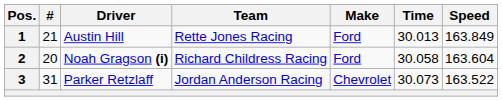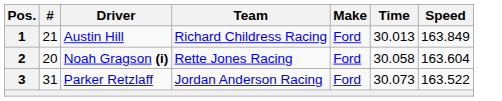 <table class="wikitable" style="font-size:95%">
 <tr>
 <th>Pos.</th>
 <th>#</th>
 <th>Driver</th>
 <th>Team</th>
 <th>Make</th>
 <th>Time</th>
 <th>Speed</th>
 </tr>
 <tr>
 <th>1</th>
 <td>21</td>
 <td><a href='#'>Austin Hill</a></td>
-<td><a href='#'>Rette Jones Racing</a></td>
+<td><a href='#'>Richard Childress Racing</a></td>
 <td><a href='#'>Ford</a></td>
 <td>30.013</td>
 <td>163.849</td>
 </tr>
 <tr>
 <th>2</th>
 <td>20</td>
 <td><a href='#'>Noah Gragson</a> <strong>(i)</strong></td>
-<td><a href='#'>Richard Childress Racing</a></td>
+<td><a href='#'>Rette Jones Racing</a></td>
 <td><a href='#'>Ford</a></td>
 <td>30.058</td>
 <td>163.604</td>
 </tr>
 <tr>
 <th>3</th>
 <td>31</td>
 <td><a href='#'>Parker Retzlaff</a></td>
 <td><a href='#'>Jordan Anderson Racing</a></td>
-<td><a href='#'>Chevrolet</a></td>
+<td><a href='#'>Ford</a></td>
 <td>30.073</td>
 <td>163.522</td>
 </tr>
 <tr>
 <th colspan="7"></th>
 </tr>
 </table>
